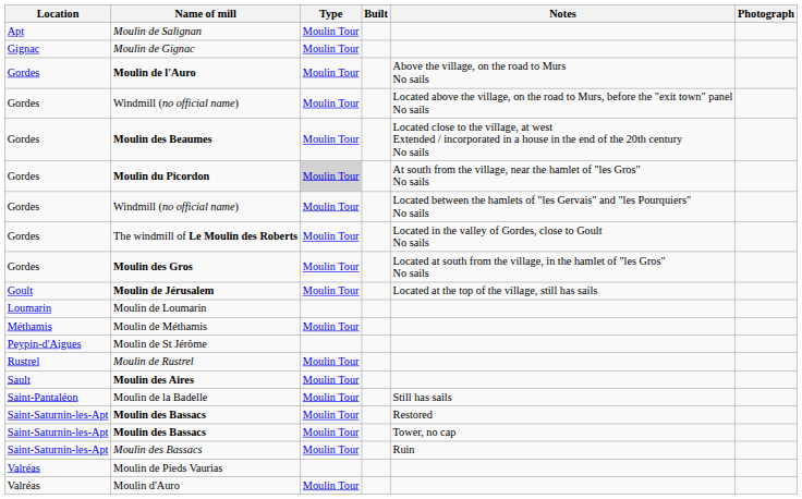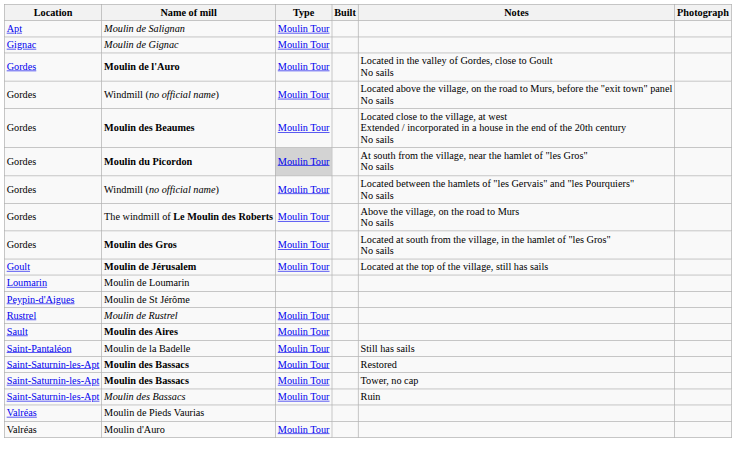 <table class="wikitable">
 <tr>
 <th>Location</th>
 <th>Name of mill</th>
 <th>Type</th>
 <th>Built</th>
 <th>Notes</th>
 <th>Photograph</th>
 </tr>
 <tr>
 <td><a href='#'>Apt</a></td>
 <td><em>Moulin de Salignan</em></td>
 <td><a href='#'>Moulin Tour</a></td>
 <td></td>
 <td> </td>
 <td></td>
 </tr>
 <tr>
 <td><a href='#'>Gignac</a></td>
 <td><em>Moulin de Gignac</em></td>
 <td><a href='#'>Moulin Tour</a></td>
 <td></td>
 <td> </td>
 <td></td>
 </tr>
 <tr>
 <td><a href='#'>Gordes</a></td>
 <td><strong>Moulin de l'Auro</strong></td>
 <td><a href='#'>Moulin Tour</a></td>
 <td></td>
-<td>Above the village, on the road to Murs<br>No sails</td>
+<td>Located in the valley of Gordes, close to Goult <br>No sails<br> </td>
 <td></td>
 </tr>
 <tr>
 <td>Gordes</td>
 <td>Windmill (<em>no official name</em>)</td>
 <td><a href='#'>Moulin Tour</a></td>
 <td></td>
 <td>Located above the village, on the road to Murs, before the "exit town" panel<br>No sails</td>
 <td></td>
 </tr>
 <tr>
 <td>Gordes</td>
 <td><strong>Moulin des Beaumes</strong></td>
 <td><a href='#'>Moulin Tour</a></td>
 <td></td>
 <td>Located close to the village, at west <br>Extended / incorporated in a house in the end of the 20th century<br> No sails<br>  </td>
 <td></td>
 </tr>
 <tr>
 <td>Gordes</td>
 <td><strong>Moulin du Picordon</strong></td>
 <td style="background: lightgrey;"><a href='#'>Moulin Tour</a></td>
 <td></td>
 <td>At south from the village, near the hamlet of "les Gros"<br> No sails<br> </td>
 <td></td>
 </tr>
 <tr>
 <td>Gordes</td>
 <td>Windmill (<em>no official name</em>)</td>
 <td><a href='#'>Moulin Tour</a></td>
 <td></td>
 <td>Located between the hamlets of "les Gervais" and "les Pourquiers" <br>No sails<br> </td>
 <td></td>
 </tr>
 <tr>
 <td>Gordes</td>
 <td>The windmill of <strong>Le Moulin des Roberts</strong></td>
 <td><a href='#'>Moulin Tour</a></td>
 <td></td>
-<td>Located in the valley of Gordes, close to Goult <br>No sails<br> </td>
+<td>Above the village, on the road to Murs<br>No sails</td>
 <td></td>
 </tr>
 <tr>
 <td>Gordes</td>
 <td><strong>Moulin des Gros</strong></td>
 <td><a href='#'>Moulin Tour</a></td>
 <td></td>
 <td>Located at south from the village, in the hamlet of "les Gros"<br>No sails<br>  </td>
 <td></td>
 </tr>
 <tr>
 <td><a href='#'>Goult</a></td>
 <td><strong>Moulin de Jérusalem</strong></td>
 <td><a href='#'>Moulin Tour</a></td>
 <td></td>
 <td>Located at the top of the village, still has sails<br>  </td>
 <td></td>
 </tr>
 <tr>
 <td><a href='#'>Loumarin</a></td>
 <td>Moulin de Loumarin</td>
 <td></td>
-<td></td>
-<td></td>
-<td></td>
-</tr>
-<tr>
-<td><a href='#'>Méthamis</a></td>
-<td>Moulin de Méthamis</td>
-<td><a href='#'>Moulin Tour</a></td>
 <td></td>
 <td></td>
 <td></td>
 </tr>
 <tr>
 <td><a href='#'>Peypin-d'Aigues</a></td>
 <td>Moulin de St Jérôme</td>
 <td></td>
 <td></td>
 <td></td>
 <td></td>
 </tr>
 <tr>
 <td><a href='#'>Rustrel</a></td>
 <td><em>Moulin de Rustrel</em></td>
 <td><a href='#'>Moulin Tour</a></td>
 <td></td>
 <td> </td>
 <td></td>
 </tr>
 <tr>
 <td><a href='#'>Sault</a></td>
 <td><strong>Moulin des Aires</strong></td>
 <td><a href='#'>Moulin Tour</a></td>
 <td></td>
 <td> </td>
 <td></td>
 </tr>
 <tr>
 <td><a href='#'>Saint-Pantaléon</a></td>
 <td>Moulin de la Badelle</td>
 <td><a href='#'>Moulin Tour</a></td>
 <td></td>
 <td>Still has sails <br> </td>
 <td></td>
 </tr>
 <tr>
 <td><a href='#'>Saint-Saturnin-les-Apt</a></td>
 <td><strong>Moulin des Bassacs</strong></td>
 <td><a href='#'>Moulin Tour</a></td>
 <td></td>
 <td>Restored<br> </td>
 <td></td>
 </tr>
 <tr>
 <td><a href='#'>Saint-Saturnin-les-Apt</a></td>
 <td><strong>Moulin des Bassacs</strong></td>
 <td><a href='#'>Moulin Tour</a></td>
 <td></td>
 <td>Tower, no cap<br> </td>
 <td></td>
 </tr>
 <tr>
 <td><a href='#'>Saint-Saturnin-les-Apt</a></td>
 <td><em>Moulin des Bassacs</em></td>
 <td><a href='#'>Moulin Tour</a></td>
 <td></td>
 <td>Ruin<br> </td>
 <td></td>
 </tr>
 <tr>
 <td><a href='#'>Valréas</a></td>
 <td>Moulin de Pieds Vaurias</td>
 <td></td>
 <td></td>
 <td></td>
 <td></td>
 </tr>
 <tr>
 <td>Valréas</td>
 <td>Moulin d'Auro</td>
 <td><a href='#'>Moulin Tour</a></td>
 <td></td>
 <td></td>
 <td></td>
 </tr>
 </table>
